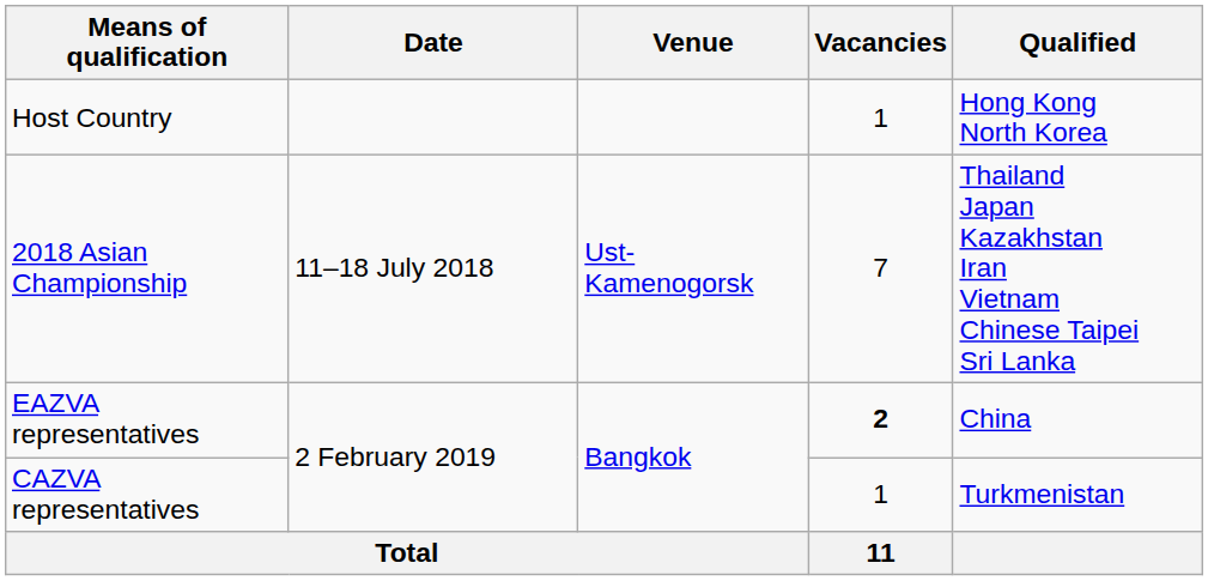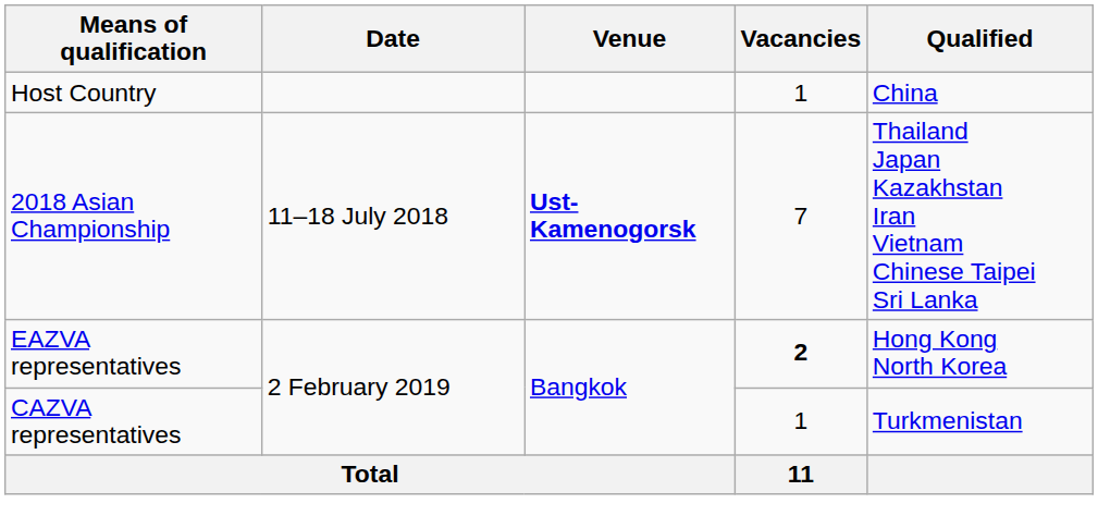 <table class="wikitable" width=700>
 <tr>
 <th width=25%>Means of qualification</th>
 <th width=27%>Date</th>
 <th width=20%>Venue</th>
 <th width=6%>Vacancies</th>
 <th width=22%>Qualified</th>
 </tr>
 <tr>
 <td>Host Country</td>
 <td></td>
 <td></td>
 <td style="text-align:center;">1</td>
-<td> <a href='#'>Hong Kong</a><br> <a href='#'>North Korea</a></td>
+<td> <a href='#'>China</a></td>
 </tr>
 <tr>
 <td><a href='#'>2018 Asian Championship</a></td>
 <td>11–18 July 2018</td>
-<td> <a href='#'>Ust-Kamenogorsk</a></td>
+<td><strong> <a href='#'>Ust-Kamenogorsk</a></strong></td>
 <td style="text-align:center;">7</td>
 <td> <a href='#'>Thailand</a><br> <a href='#'>Japan</a><br> <a href='#'>Kazakhstan</a><br> <a href='#'>Iran</a><br> <a href='#'>Vietnam</a><br> <a href='#'>Chinese Taipei</a><br> <a href='#'>Sri Lanka</a></td>
 </tr>
 <tr>
 <td><a href='#'>EAZVA</a> representatives</td>
 <td rowspan=2>2 February 2019</td>
 <td rowspan=2> <a href='#'>Bangkok</a></td>
 <td style="text-align:center;"><strong>2</strong></td>
-<td> <a href='#'>China</a></td>
+<td> <a href='#'>Hong Kong</a><br> <a href='#'>North Korea</a></td>
 </tr>
 <tr>
 <td><a href='#'>CAZVA</a> representatives</td>
 <td style="text-align:center;">1</td>
 <td> <a href='#'>Turkmenistan</a></td>
 </tr>
 <tr>
 <th colspan="3">Total</th>
 <th>11</th>
 <th></th>
 </tr>
 </table>
